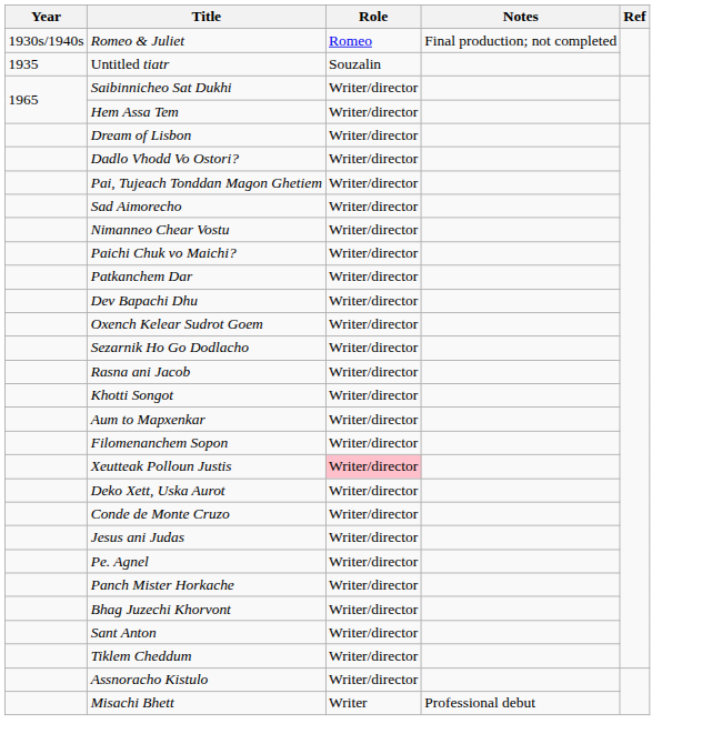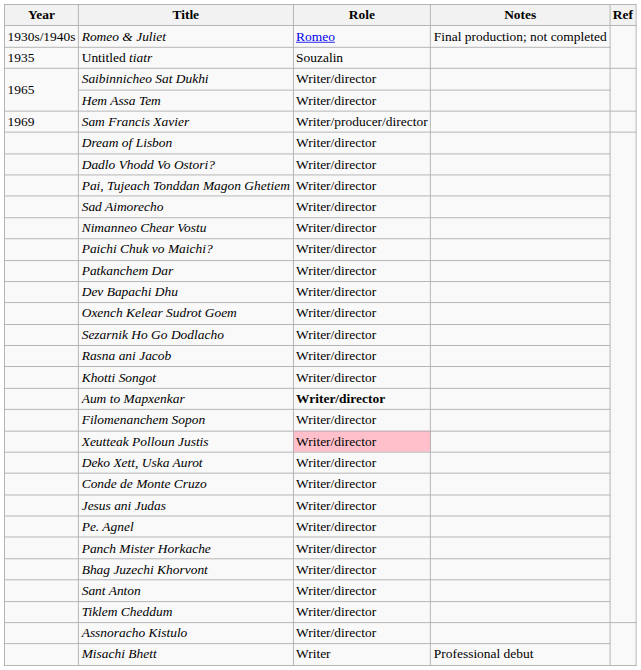 <table class="wikitable sortable">
 <tr>
 <th>Year</th>
 <th>Title</th>
 <th>Role</th>
 <th>Notes</th>
 <th>Ref</th>
 </tr>
 <tr>
 <td>1930s/1940s</td>
 <td><em>Romeo & Juliet</em></td>
 <td><a href='#'>Romeo</a></td>
 <td>Final production; not completed</td>
 <td rowspan="2"></td>
 </tr>
 <tr>
 <td>1935</td>
 <td>Untitled <em>tiatr</em></td>
 <td>Souzalin</td>
 <td></td>
 </tr>
 <tr>
 <td rowspan="2">1965</td>
 <td><em>Saibinnicheo Sat Dukhi</em></td>
 <td>Writer/director</td>
 <td></td>
 <td rowspan="2"></td>
 </tr>
 <tr>
 <td><em>Hem Assa Tem</em></td>
 <td>Writer/director</td>
+<td></td>
+</tr>
+<tr>
+<td>1969</td>
+<td><em>Sam Francis Xavier</em></td>
+<td>Writer/producer/director</td>
+<td></td>
 <td></td>
 </tr>
 <tr>
 <td></td>
 <td><em>Dream of Lisbon</em></td>
 <td>Writer/director</td>
 <td></td>
 <td rowspan="23"></td>
 </tr>
 <tr>
 <td></td>
 <td><em>Dadlo Vhodd Vo Ostori?</em></td>
 <td>Writer/director</td>
 <td></td>
 </tr>
 <tr>
 <td></td>
 <td><em>Pai, Tujeach Tonddan Magon Ghetiem</em></td>
 <td>Writer/director</td>
 <td></td>
 </tr>
 <tr>
 <td></td>
 <td><em>Sad Aimorecho</em></td>
 <td>Writer/director</td>
 <td></td>
 </tr>
 <tr>
 <td></td>
 <td><em>Nimanneo Chear Vostu</em></td>
 <td>Writer/director</td>
 <td></td>
 </tr>
 <tr>
 <td></td>
 <td><em>Paichi Chuk vo Maichi?</em></td>
 <td>Writer/director</td>
 <td></td>
 </tr>
 <tr>
 <td></td>
 <td><em>Patkanchem Dar</em></td>
 <td>Writer/director</td>
 <td></td>
 </tr>
 <tr>
 <td></td>
 <td><em>Dev Bapachi Dhu</em></td>
 <td>Writer/director</td>
 <td></td>
 </tr>
 <tr>
 <td></td>
 <td><em>Oxench Kelear Sudrot Goem</em></td>
 <td>Writer/director</td>
 <td></td>
 </tr>
 <tr>
 <td></td>
 <td><em>Sezarnik Ho Go Dodlacho</em></td>
 <td>Writer/director</td>
 <td></td>
 </tr>
 <tr>
 <td></td>
 <td><em>Rasna ani Jacob</em></td>
 <td>Writer/director</td>
 <td></td>
 </tr>
 <tr>
 <td></td>
 <td><em>Khotti Songot</em></td>
 <td>Writer/director</td>
 <td></td>
 </tr>
 <tr>
 <td></td>
 <td><em>Aum to Mapxenkar</em></td>
-<td>Writer/director</td>
+<td><strong>Writer/director</strong></td>
 <td></td>
 </tr>
 <tr>
 <td></td>
 <td><em>Filomenanchem Sopon</em></td>
 <td>Writer/director</td>
 <td></td>
 </tr>
 <tr>
 <td></td>
 <td><em>Xeutteak Polloun Justis</em></td>
 <td style="background: pink;">Writer/director</td>
 <td></td>
 </tr>
 <tr>
 <td></td>
 <td><em>Deko Xett, Uska Aurot</em></td>
 <td>Writer/director</td>
 <td></td>
 </tr>
 <tr>
 <td></td>
 <td><em>Conde de Monte Cruzo</em></td>
 <td>Writer/director</td>
 <td></td>
 </tr>
 <tr>
 <td></td>
 <td><em>Jesus ani Judas</em></td>
 <td>Writer/director</td>
 <td></td>
 </tr>
 <tr>
 <td></td>
 <td><em>Pe. Agnel</em></td>
 <td>Writer/director</td>
 <td></td>
 </tr>
 <tr>
 <td></td>
 <td><em>Panch Mister Horkache</em></td>
 <td>Writer/director</td>
 <td></td>
 </tr>
 <tr>
 <td></td>
 <td><em>Bhag Juzechi Khorvont</em></td>
 <td>Writer/director</td>
 <td></td>
 </tr>
 <tr>
 <td></td>
 <td><em>Sant Anton</em></td>
 <td>Writer/director</td>
 <td></td>
 </tr>
 <tr>
 <td></td>
 <td><em>Tiklem Cheddum</em></td>
 <td>Writer/director</td>
 <td></td>
 </tr>
 <tr>
 <td></td>
 <td><em>Assnoracho Kistulo</em></td>
 <td>Writer/director</td>
 <td></td>
 <td rowspan="2"></td>
 </tr>
 <tr>
 <td></td>
 <td><em>Misachi Bhett</em></td>
 <td>Writer</td>
 <td>Professional debut</td>
 </tr>
 </table>
